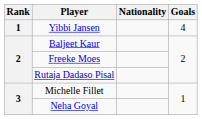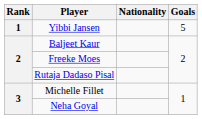 <table class="wikitable sortable" style="text-align:center">
 <tr>
 <th>Rank</th>
 <th>Player</th>
 <th>Nationality</th>
 <th>Goals</th>
 </tr>
 <tr>
 <th>1</th>
 <td><a href='#'>Yibbi Jansen</a></td>
 <td></td>
-<td>4</td>
+<td>5</td>
 </tr>
 <tr>
 <th rowspan="3">2</th>
 <td><a href='#'>Baljeet Kaur</a></td>
 <td></td>
 <td rowspan="3">2</td>
 </tr>
 <tr>
 <td><a href='#'>Freeke Moes</a></td>
 <td></td>
 </tr>
 <tr>
 <td><a href='#'>Rutaja Dadaso Pisal</a></td>
 <td></td>
 </tr>
 <tr>
 <th rowspan="2">3</th>
 <td>Michelle Fillet</td>
 <td></td>
 <td rowspan="2">1</td>
 </tr>
 <tr>
 <td><a href='#'>Neha Goyal</a></td>
 <td></td>
 </tr>
 </table>
